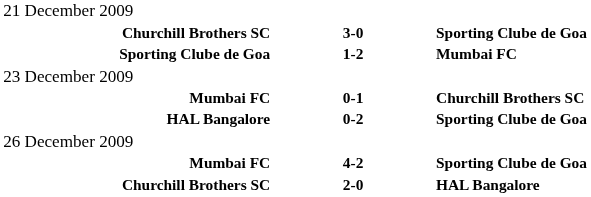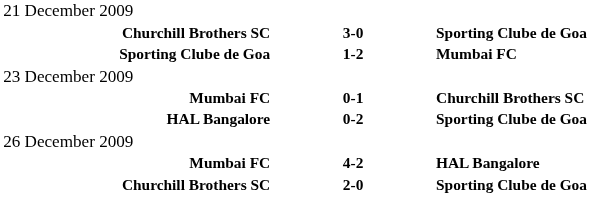 <table width=100% cellspacing=1>
 <tr>
 <th width=20%></th>
 <th width=12%></th>
 <th width=20%></th>
 <th></th>
 </tr>
 <tr>
 <td>21 December 2009</td>
 </tr>
 <tr style=font-size:90%>
 <td align=right><strong>Churchill Brothers SC</strong></td>
 <td align=center><strong>3-0</strong></td>
 <td><strong>Sporting Clube de Goa</strong></td>
 <td></td>
 <td></td>
 </tr>
 <tr style=font-size:90%>
 <td align=right><strong>Sporting Clube de Goa</strong></td>
 <td align=center><strong>1-2</strong></td>
 <td><strong>Mumbai FC</strong></td>
 <td></td>
 <td></td>
 </tr>
 <tr>
 <td>23 December 2009</td>
 </tr>
 <tr style=font-size:90%>
 <td align=right><strong>Mumbai FC</strong></td>
 <td align=center><strong>0-1</strong></td>
 <td><strong>Churchill Brothers SC</strong></td>
 <td></td>
 <td></td>
 </tr>
 <tr style=font-size:90%>
 <td align=right><strong>HAL Bangalore</strong></td>
 <td align=center><strong>0-2</strong></td>
 <td><strong>Sporting Clube de Goa</strong></td>
 <td></td>
 <td></td>
 </tr>
 <tr>
 <td>26 December 2009</td>
 </tr>
 <tr style=font-size:90%>
 <td align=right><strong>Mumbai FC</strong></td>
 <td align=center><strong>4-2</strong></td>
-<td><strong>Sporting Clube de Goa</strong></td>
+<td><strong>HAL Bangalore</strong></td>
 <td></td>
 <td></td>
 </tr>
 <tr style=font-size:90%>
 <td align=right><strong>Churchill Brothers SC</strong></td>
 <td align=center><strong>2-0</strong></td>
-<td><strong>HAL Bangalore</strong></td>
+<td><strong>Sporting Clube de Goa</strong></td>
 <td></td>
 <td></td>
 </tr>
 </table>
